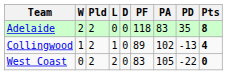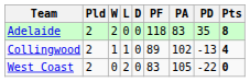 <table class="wikitable">
 <tr>
 <th>Team</th>
+<th>Pld</th>
 <th>W</th>
-<th>Pld</th>
 <th>L</th>
 <th>D</th>
 <th>PF</th>
 <th>PA</th>
 <th>PD</th>
 <th>Pts</th>
 </tr>
 <tr>
 <td style="background: #ccffcc;"><a href='#'>Adelaide</a></td>
 <td style="background: #ccffcc;">2</td>
 <td style="background: #ccffcc;">2</td>
 <td style="background: #ccffcc;">0</td>
 <td style="background: #ccffcc;">0</td>
 <td style="background: #ccffcc;">118</td>
 <td style="background: #ccffcc;">83</td>
 <td style="background: #ccffcc;">35</td>
 <td style="background: #ccffcc;"><strong>8</strong></td>
 </tr>
 <tr>
 <td><a href='#'>Collingwood</a></td>
+<td>2</td>
 <td>1</td>
-<td>2</td>
 <td>1</td>
 <td>0</td>
 <td>89</td>
 <td>102</td>
 <td>-13</td>
 <td><strong>4</strong></td>
 </tr>
 <tr>
 <td><a href='#'>West Coast</a></td>
+<td>2</td>
 <td>0</td>
-<td>2</td>
 <td>2</td>
 <td>0</td>
 <td>83</td>
 <td>105</td>
 <td>-22</td>
 <td><strong>0</strong></td>
 </tr>
 </table>
